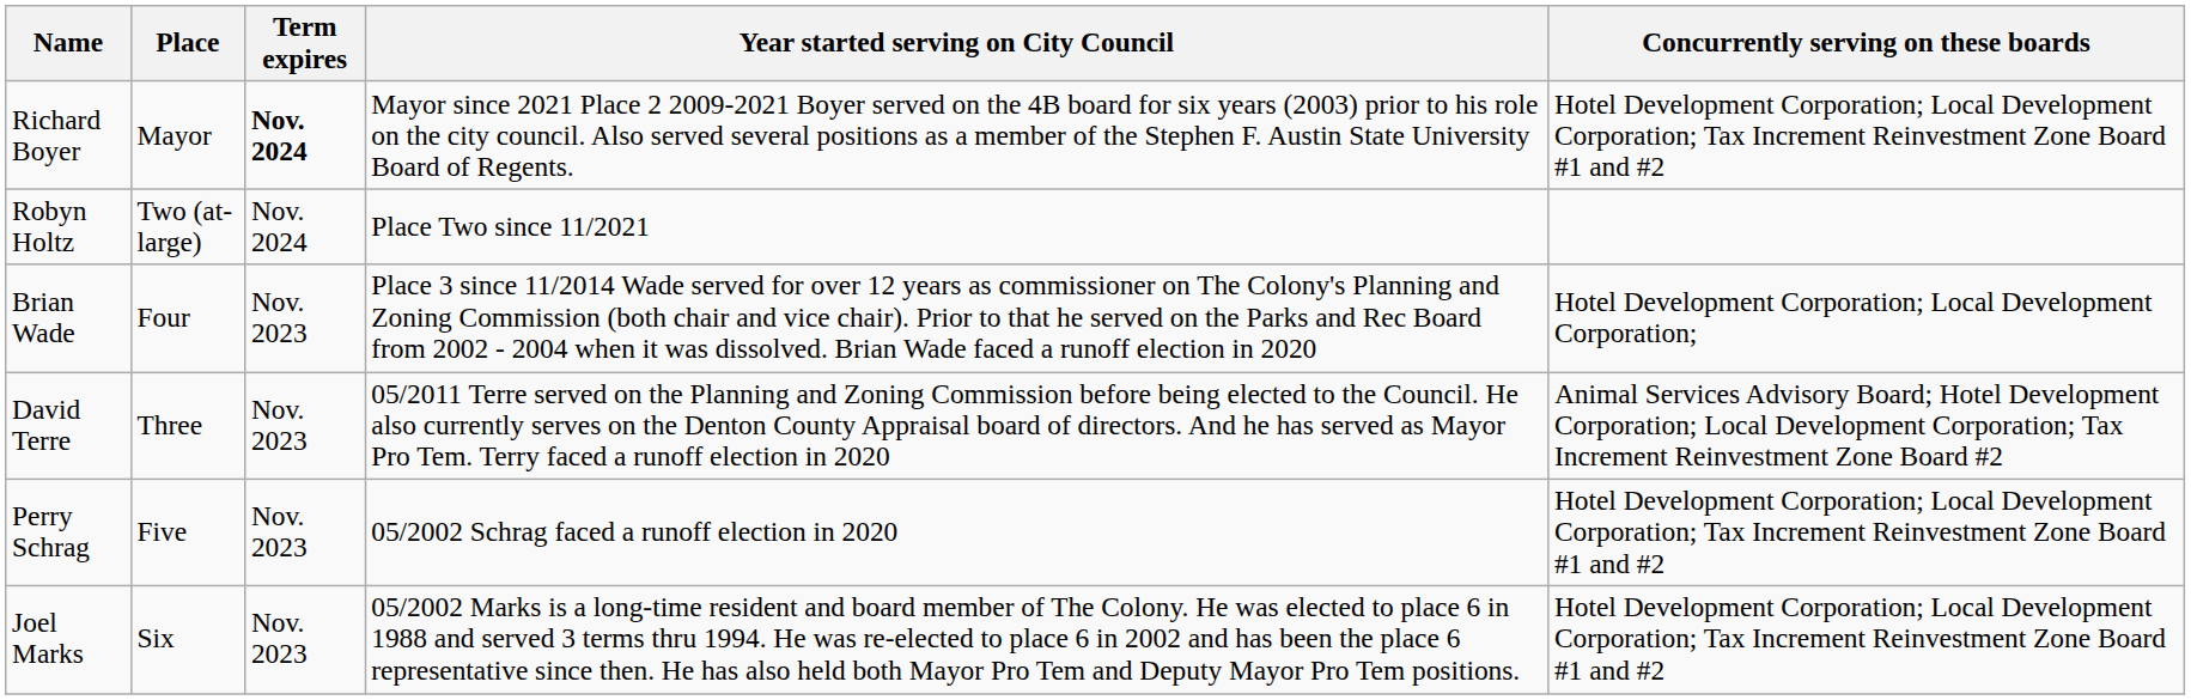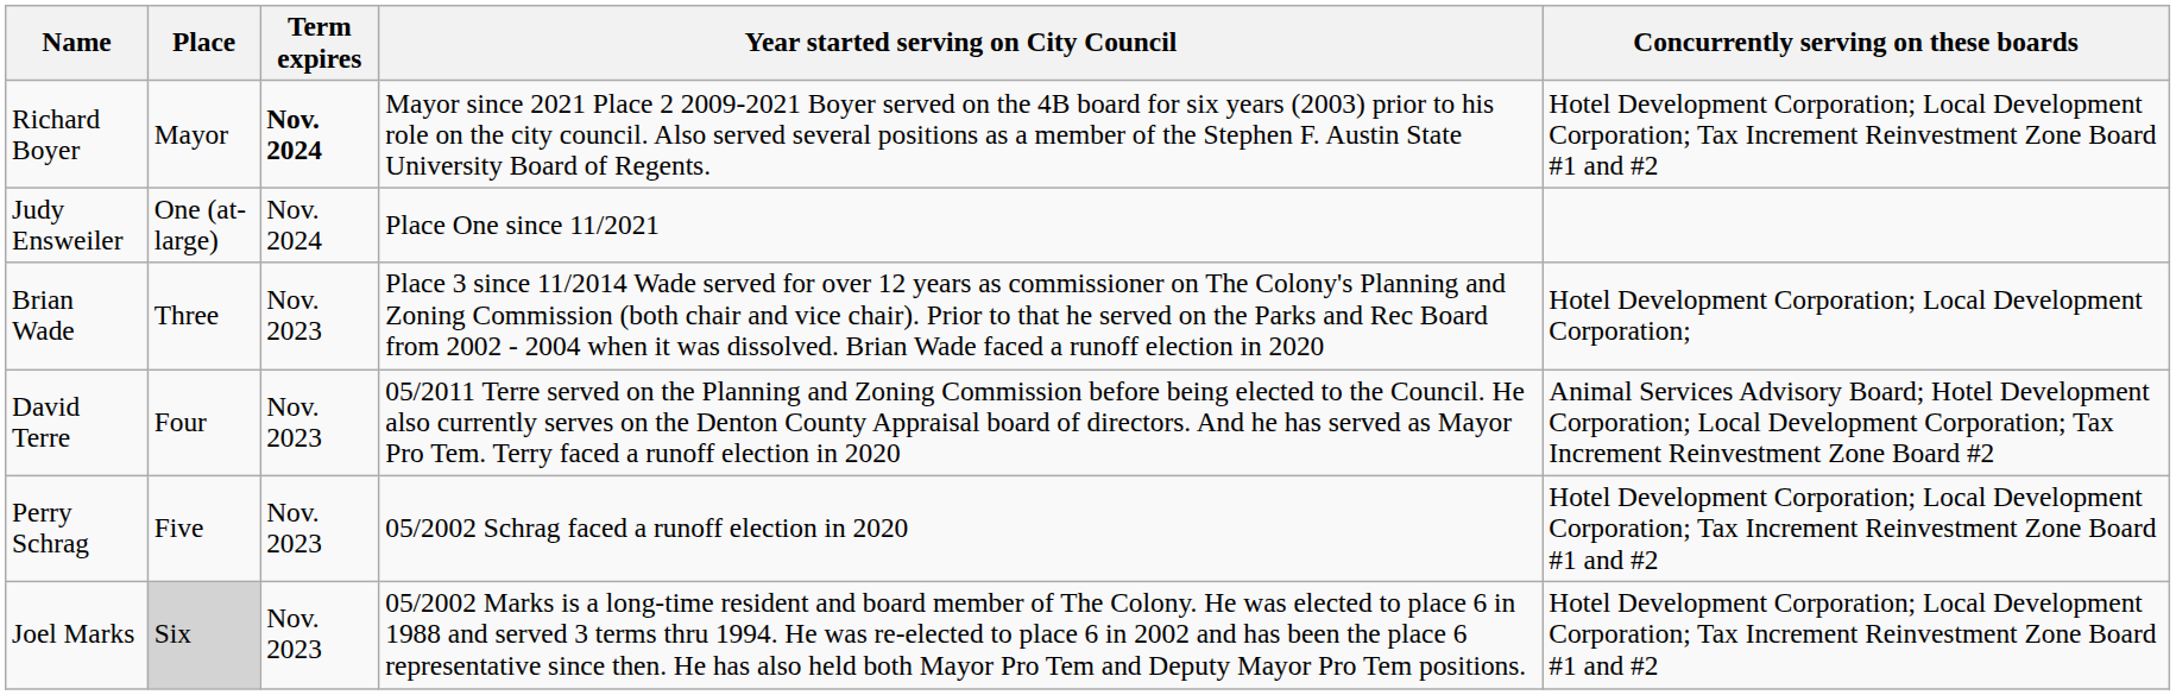 <table class="wikitable">
 <tr>
 <th>Name</th>
 <th>Place</th>
 <th>Term expires</th>
 <th>Year started serving on City Council</th>
 <th>Concurrently serving on these boards</th>
 </tr>
 <tr>
 <td>Richard Boyer</td>
 <td>Mayor</td>
 <td><strong>Nov. 2024</strong></td>
 <td>Mayor since 2021 Place 2 2009-2021 Boyer served on the 4B board for six years (2003) prior to his role on the city council. Also served several positions as a member of the Stephen F. Austin State University Board of Regents.</td>
 <td>Hotel Development Corporation; Local Development Corporation; Tax Increment Reinvestment Zone Board #1 and #2</td>
 </tr>
 <tr>
-<td>Robyn Holtz</td>
-<td>Two (at-large)</td>
+<td>Judy Ensweiler</td>
+<td>One (at-large)</td>
 <td>Nov. 2024</td>
-<td>Place Two since 11/2021</td>
+<td>Place One since 11/2021</td>
 <td></td>
 </tr>
 <tr>
 <td>Brian Wade</td>
-<td>Four</td>
+<td>Three</td>
 <td>Nov. 2023</td>
 <td>Place 3 since 11/2014 Wade served for over 12 years as commissioner on The Colony's Planning and Zoning Commission (both chair and vice chair). Prior to that he served on the Parks and Rec Board from 2002 - 2004 when it was dissolved. Brian Wade faced a runoff election in 2020</td>
 <td>Hotel Development Corporation; Local Development Corporation;</td>
 </tr>
 <tr>
 <td>David Terre</td>
-<td>Three</td>
+<td>Four</td>
 <td>Nov. 2023</td>
 <td>05/2011 Terre served on the Planning and Zoning Commission before being elected to the Council. He also currently serves on the Denton County Appraisal board of directors. And he has served as Mayor Pro Tem. Terry faced a runoff election in 2020</td>
 <td>Animal Services Advisory Board; Hotel Development Corporation; Local Development Corporation; Tax Increment Reinvestment Zone Board #2</td>
 </tr>
 <tr>
 <td>Perry Schrag</td>
 <td>Five</td>
 <td>Nov. 2023</td>
 <td>05/2002 Schrag faced a runoff election in 2020</td>
 <td>Hotel Development Corporation; Local Development Corporation; Tax Increment Reinvestment Zone Board #1 and #2</td>
 </tr>
 <tr>
 <td>Joel Marks</td>
-<td>Six</td>
+<td style="background: lightgrey;">Six</td>
 <td>Nov. 2023</td>
 <td>05/2002 Marks is a long-time resident and board member of The Colony. He was elected to place 6 in 1988 and served 3 terms thru 1994. He was re-elected to place 6 in 2002 and has been the place 6 representative since then. He has also held both Mayor Pro Tem and Deputy Mayor Pro Tem positions.</td>
 <td>Hotel Development Corporation; Local Development Corporation; Tax Increment Reinvestment Zone Board #1 and #2</td>
 </tr>
 </table>
